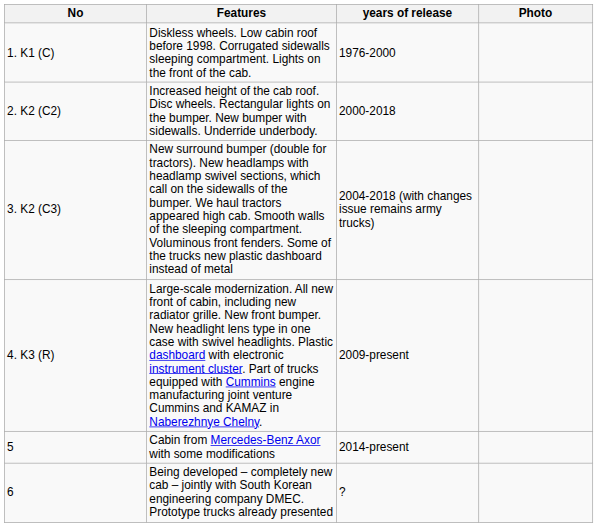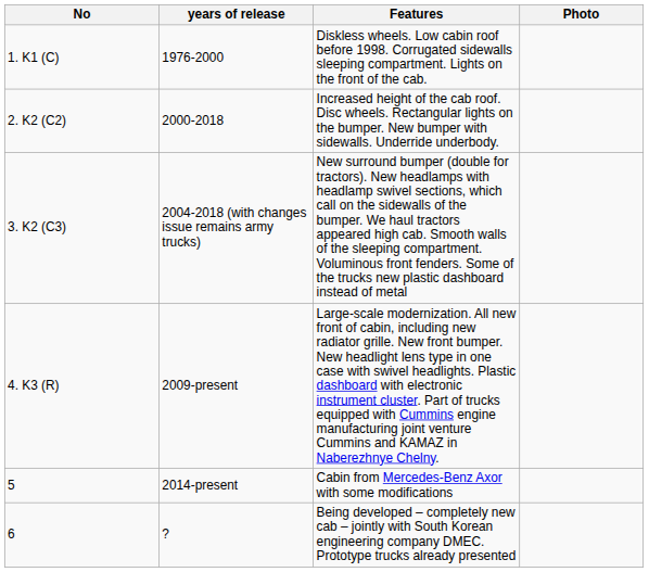 <table class="wikitable" style="width:90%;">
 <tr>
 <th style="width:15%;">No</th>
+<th style="width:15%;">years of release</th>
 <th style="width:20%;">Features</th>
-<th style="width:15%;">years of release</th>
 <th style="width:12%;">Photo</th>
 </tr>
 <tr>
 <td>1. K1 (С)</td>
+<td>1976-2000</td>
 <td>Diskless wheels. Low cabin roof before 1998. Corrugated sidewalls sleeping compartment. Lights on the front of the cab.</td>
-<td>1976-2000</td>
 <td></td>
 </tr>
 <tr>
 <td>2. K2 (C2)</td>
+<td>2000-2018</td>
 <td>Increased height of the cab roof. Disc wheels. Rectangular lights on the bumper. New bumper with sidewalls. Underride underbody.</td>
-<td>2000-2018</td>
 <td></td>
 </tr>
 <tr>
 <td>3. K2 (C3)</td>
+<td>2004-2018 (with changes issue remains army trucks)</td>
 <td>New surround bumper (double for tractors). New headlamps with headlamp swivel sections, which call on the sidewalls of the bumper. We haul tractors appeared high cab. Smooth walls of the sleeping compartment. Voluminous front fenders. Some of the trucks new plastic dashboard instead of metal</td>
-<td>2004-2018 (with changes issue remains army trucks)</td>
 <td></td>
 </tr>
 <tr>
 <td>4. K3 (R)</td>
+<td>2009-present</td>
 <td>Large-scale modernization. All new front of cabin, including new radiator grille. New front bumper. New headlight lens type in one case with swivel headlights. Plastic <a href='#'>dashboard</a> with electronic <a href='#'>instrument cluster</a>. Part of trucks equipped with <a href='#'>Cummins</a> engine manufacturing joint venture Cummins and KAMAZ in <a href='#'>Naberezhnye Chelny</a>.</td>
-<td>2009-present</td>
 <td></td>
 </tr>
 <tr>
 <td>5</td>
+<td>2014-present</td>
 <td>Cabin from <a href='#'>Mercedes-Benz Axor</a> with some modifications</td>
-<td>2014-present</td>
 <td></td>
 </tr>
 <tr>
 <td>6</td>
+<td>?</td>
 <td>Being developed – completely new cab – jointly with South Korean engineering company DMEC. Prototype trucks already presented</td>
-<td>?</td>
 <td></td>
 </tr>
 </table>
